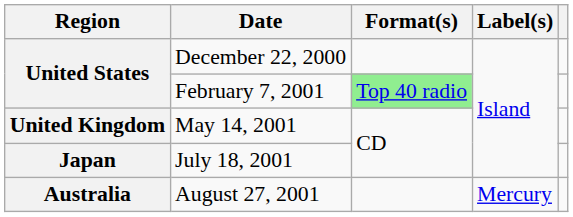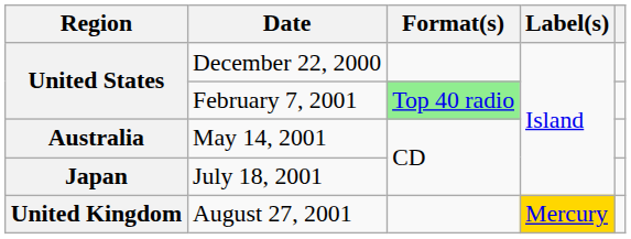 <table class="wikitable plainrowheaders">
 <tr>
 <th scope="col">Region</th>
 <th scope="col">Date</th>
 <th scope="col">Format(s)</th>
 <th scope="col">Label(s)</th>
 <th scope="col"></th>
 </tr>
 <tr>
 <th scope="row" rowspan="2">United States</th>
 <td>December 22, 2000</td>
 <td></td>
 <td rowspan="4"><a href='#'>Island</a></td>
 <td></td>
 </tr>
 <tr>
 <td>February 7, 2001</td>
 <td style="background: lightgreen;"><a href='#'>Top 40 radio</a></td>
 <td></td>
 </tr>
 <tr>
-<th scope="row">United Kingdom</th>
+<th scope="row">Australia</th>
 <td>May 14, 2001</td>
 <td rowspan="2">CD</td>
 <td></td>
 </tr>
 <tr>
 <th scope="row">Japan</th>
 <td>July 18, 2001</td>
 <td></td>
 </tr>
 <tr>
-<th scope="row">Australia</th>
+<th scope="row">United Kingdom</th>
 <td>August 27, 2001</td>
 <td></td>
-<td><a href='#'>Mercury</a></td>
+<td style="background: gold;"><a href='#'>Mercury</a></td>
 <td></td>
 </tr>
 </table>
